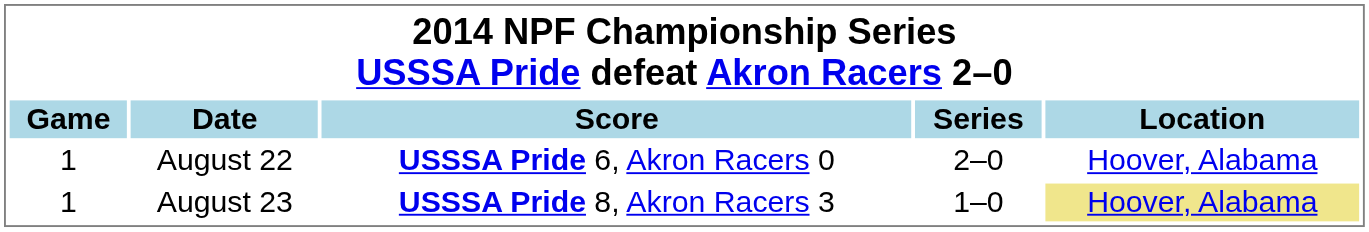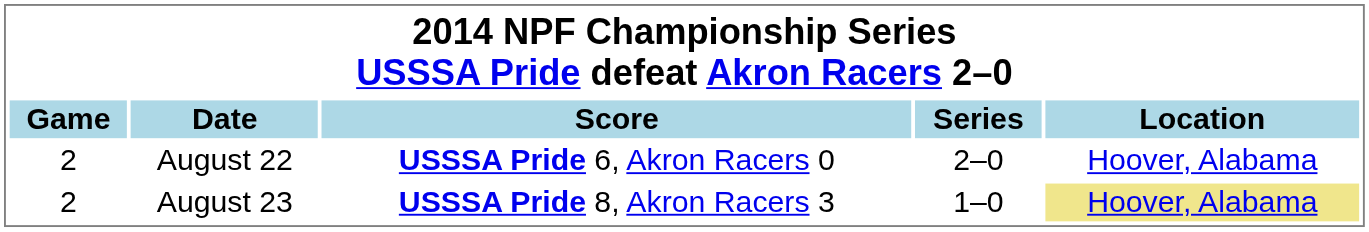 <table cellpadding="1"  style="min-width:45em;text-align:center;font-size:100%; border:1px solid gray;">
 <tr style="font-size:larger;">
 <th colspan=8>2014 NPF Championship Series<br><strong><a href='#'>USSSA Pride</a></strong> defeat <a href='#'>Akron Racers</a> 2–0</th>
 </tr>
 <tr style="background:lightblue;">
 <th>Game</th>
 <th>Date</th>
 <th>Score</th>
 <th>Series<br></th>
 <th>Location</th>
 </tr>
 <tr>
-<td>1</td>
+<td>2</td>
 <td>August 22</td>
 <td><strong><a href='#'>USSSA Pride</a></strong> 6, <a href='#'>Akron Racers</a> 0</td>
 <td>2–0</td>
 <td><a href='#'>Hoover, Alabama</a></td>
 </tr>
 <tr>
-<td>1</td>
+<td>2</td>
 <td>August 23</td>
 <td><strong><a href='#'>USSSA Pride</a></strong> 8, <a href='#'>Akron Racers</a>  3</td>
 <td>1–0</td>
 <td style="background: khaki;"><a href='#'>Hoover, Alabama</a></td>
 </tr>
 </table>
